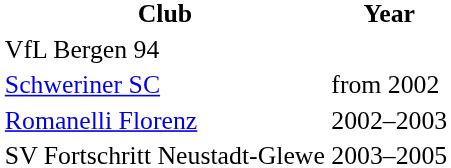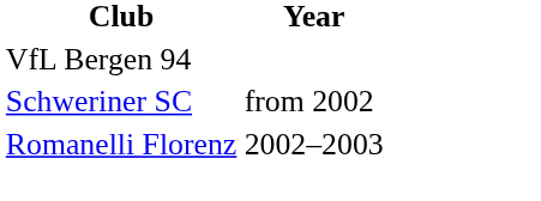 <table>
 <tr>
 <th>Club</th>
 <th>Year</th>
 </tr>
 <tr>
 <td>VfL Bergen 94</td>
 <td></td>
 </tr>
 <tr>
 <td><a href='#'>Schweriner SC</a></td>
 <td>from 2002</td>
 </tr>
 <tr>
 <td><a href='#'>Romanelli Florenz</a></td>
 <td>2002–2003</td>
 </tr>
-<tr>
-<td>SV Fortschritt Neustadt-Glewe</td>
-<td>2003–2005</td>
-</tr>
 </table>
